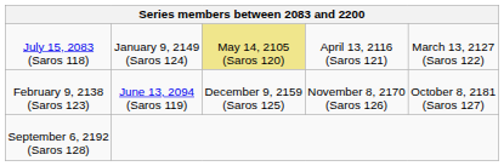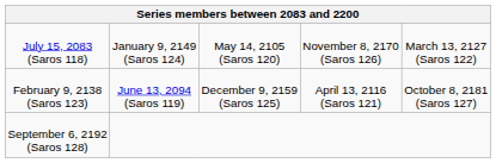 <table class="wikitable mw-collapsible mw-collapsed">
 <tr>
 <th colspan=5>Series members between 2083 and 2200</th>
 </tr>
 <tr style="text-align:center;">
 <td><br><a href='#'>July 15, 2083</a><br>(Saros 118)</td>
 <td><br>January 9, 2149<br>(Saros 124)</td>
-<td style="background: khaki;"><br>May 14, 2105<br>(Saros 120)</td>
-<td><br>April 13, 2116<br>(Saros 121)</td>
+<td><br>May 14, 2105<br>(Saros 120)</td>
+<td><br>November 8, 2170<br>(Saros 126)</td>
 <td><br>March 13, 2127<br>(Saros 122)</td>
 </tr>
 <tr style="text-align:center;">
 <td><br>February 9, 2138<br>(Saros 123)</td>
 <td><br><a href='#'>June 13, 2094</a><br>(Saros 119)</td>
 <td><br>December 9, 2159<br>(Saros 125)</td>
-<td><br>November 8, 2170<br>(Saros 126)</td>
+<td><br>April 13, 2116<br>(Saros 121)</td>
 <td><br>October 8, 2181<br>(Saros 127)</td>
 </tr>
 <tr style="text-align:center;">
 <td><br>September 6, 2192<br>(Saros 128)</td>
 </tr>
 </table>
